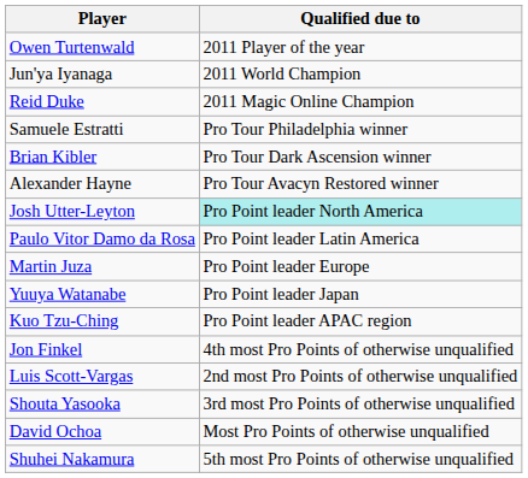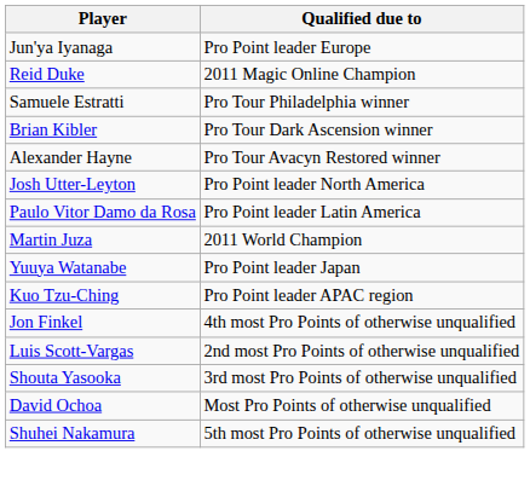 <table class="wikitable">
 <tr>
 <th>Player</th>
 <th>Qualified due to</th>
 </tr>
 <tr>
-<td> <a href='#'>Owen Turtenwald</a></td>
-<td>2011 Player of the year</td>
-</tr>
-<tr>
 <td> Jun'ya Iyanaga</td>
-<td>2011 World Champion</td>
+<td>Pro Point leader Europe</td>
 </tr>
 <tr>
 <td> <a href='#'>Reid Duke</a></td>
 <td>2011 Magic Online Champion</td>
 </tr>
 <tr>
 <td> Samuele Estratti</td>
 <td>Pro Tour Philadelphia winner</td>
 </tr>
 <tr>
 <td> <a href='#'>Brian Kibler</a></td>
 <td>Pro Tour Dark Ascension winner</td>
 </tr>
 <tr>
 <td> Alexander Hayne</td>
 <td>Pro Tour Avacyn Restored winner</td>
 </tr>
 <tr>
 <td> <a href='#'>Josh Utter-Leyton</a></td>
-<td style="background: paleturquoise;">Pro Point leader North America</td>
+<td>Pro Point leader North America</td>
 </tr>
 <tr>
 <td> <a href='#'>Paulo Vitor Damo da Rosa</a></td>
 <td>Pro Point leader Latin America</td>
 </tr>
 <tr>
 <td> <a href='#'>Martin Juza</a></td>
-<td>Pro Point leader Europe</td>
+<td>2011 World Champion</td>
 </tr>
 <tr>
 <td> <a href='#'>Yuuya Watanabe</a></td>
 <td>Pro Point leader Japan</td>
 </tr>
 <tr>
 <td> <a href='#'>Kuo Tzu-Ching</a></td>
 <td>Pro Point leader APAC region</td>
 </tr>
 <tr>
 <td> <a href='#'>Jon Finkel</a></td>
 <td>4th most Pro Points of otherwise unqualified</td>
 </tr>
 <tr>
 <td> <a href='#'>Luis Scott-Vargas</a></td>
 <td>2nd most Pro Points of otherwise unqualified</td>
 </tr>
 <tr>
 <td> <a href='#'>Shouta Yasooka</a></td>
 <td>3rd most Pro Points of otherwise unqualified</td>
 </tr>
 <tr>
 <td> <a href='#'>David Ochoa</a></td>
 <td>Most Pro Points of otherwise unqualified</td>
 </tr>
 <tr>
 <td> <a href='#'>Shuhei Nakamura</a></td>
 <td>5th most Pro Points of otherwise unqualified</td>
 </tr>
 </table>
